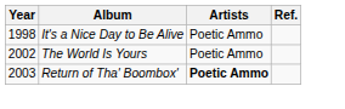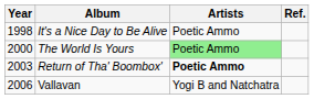 <table class="wikitable">
 <tr>
 <th>Year</th>
 <th>Album</th>
 <th>Artists</th>
 <th>Ref.</th>
 </tr>
 <tr>
 <td>1998</td>
 <td><em>It's a Nice Day to Be Alive</em></td>
 <td>Poetic Ammo</td>
 <td></td>
 </tr>
 <tr>
-<td>2002</td>
+<td>2000</td>
 <td><em>The World Is Yours</em></td>
-<td>Poetic Ammo</td>
+<td style="background: lightgreen;">Poetic Ammo</td>
 <td></td>
 </tr>
 <tr>
 <td>2003</td>
 <td><em>Return of Tha' Boombox'</td>
 <td><strong>Poetic Ammo</strong></td>
 <td></td>
 </tr>
+<tr>
+<td>2006</td>
+<td></em>Vallavan<em></td>
+<td>Yogi B and Natchatra</td>
+<td></td>
+</tr>
 </table>
